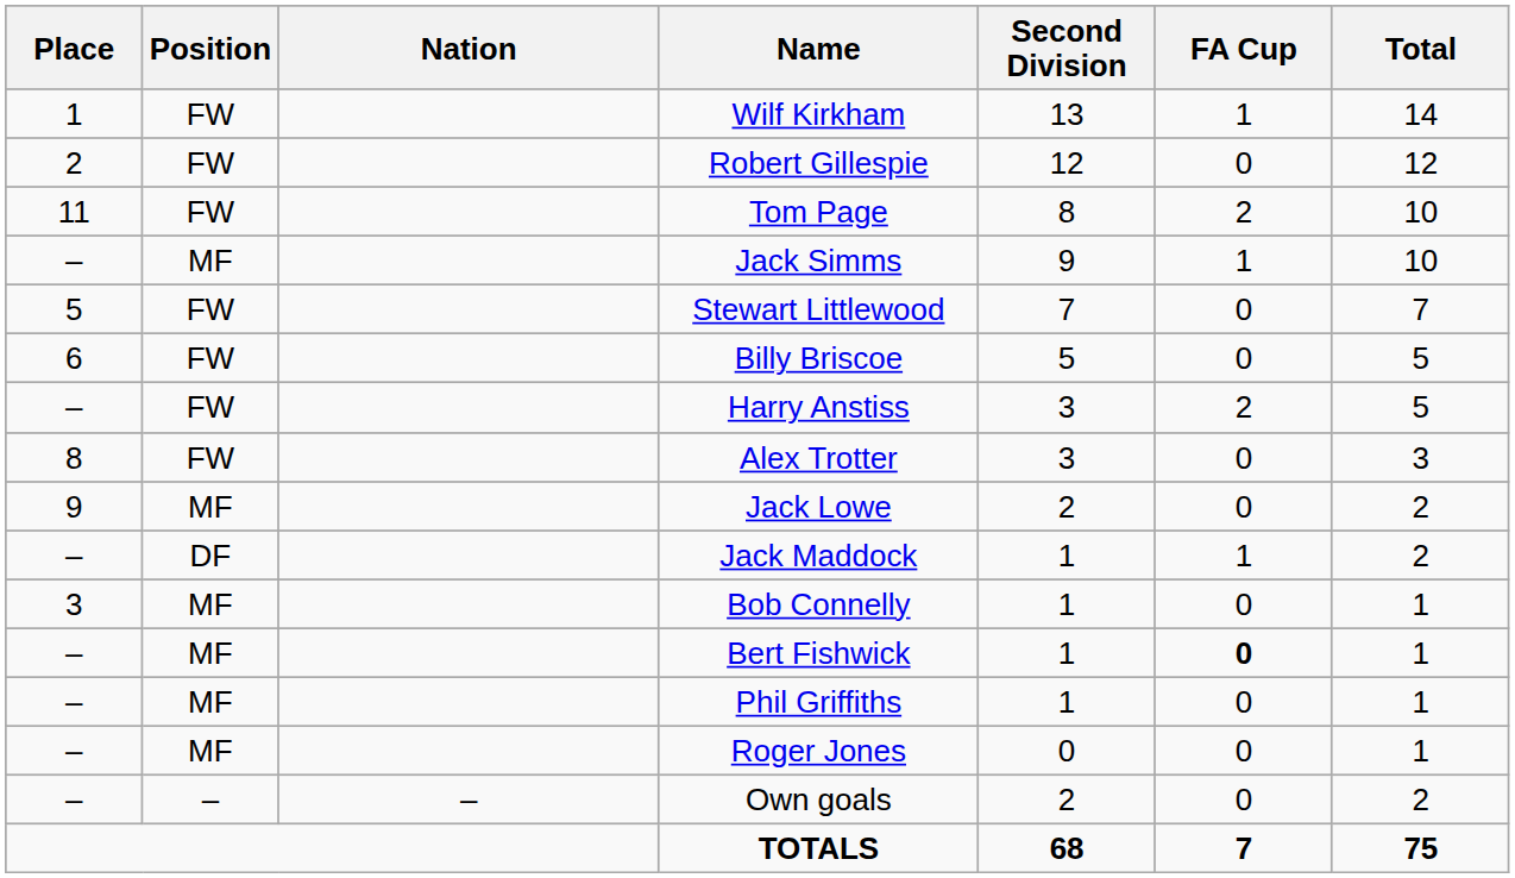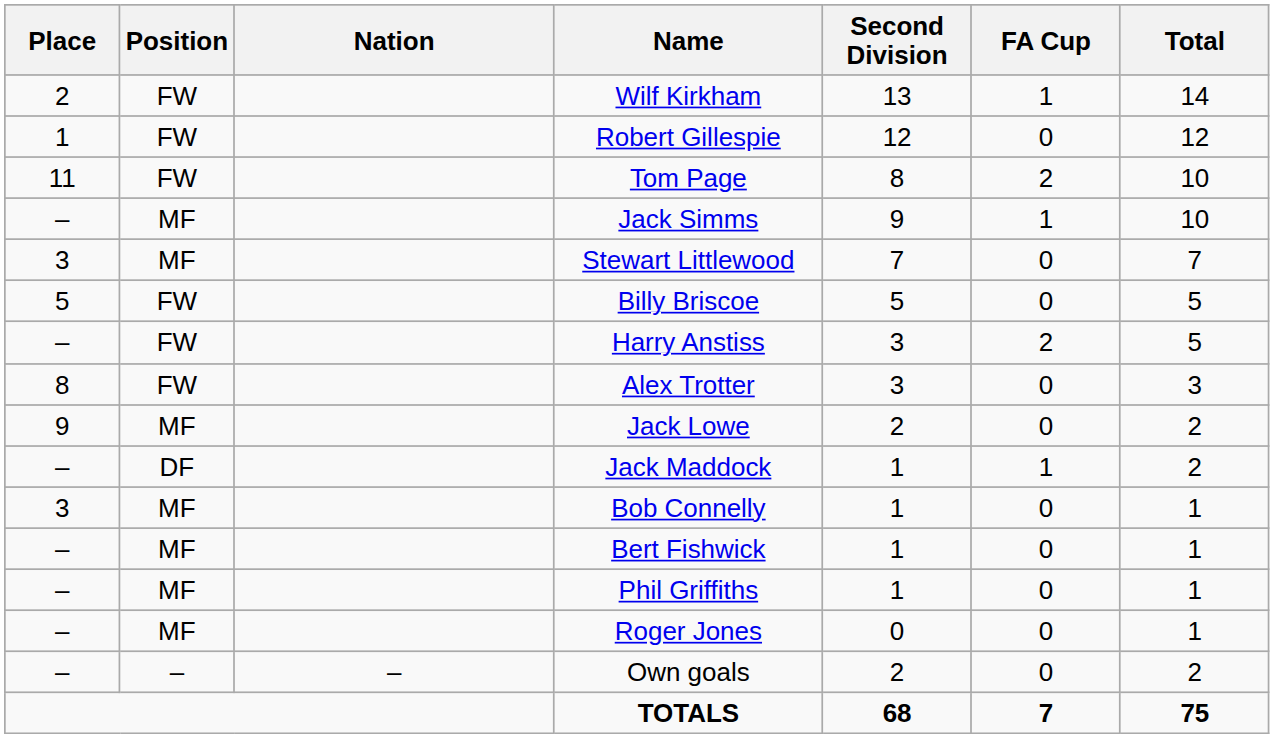 <table class="wikitable" style="font-size: 95%; text-align: center;">
 <tr>
 <th width=60>Place</th>
 <th width=60>Position</th>
 <th width=180>Nation</th>
 <th width=150>Name</th>
 <th width=80>Second Division</th>
 <th width=80>FA Cup</th>
 <th width=80>Total</th>
 </tr>
 <tr>
-<td>1</td>
+<td>2</td>
 <td>FW</td>
 <td></td>
 <td><a href='#'>Wilf Kirkham</a></td>
 <td>13</td>
 <td>1</td>
 <td>14</td>
 </tr>
 <tr>
-<td>2</td>
+<td>1</td>
 <td>FW</td>
 <td></td>
 <td><a href='#'>Robert Gillespie</a></td>
 <td>12</td>
 <td>0</td>
 <td>12</td>
 </tr>
 <tr>
 <td>11</td>
 <td>FW</td>
 <td></td>
 <td><a href='#'>Tom Page</a></td>
 <td>8</td>
 <td>2</td>
 <td>10</td>
 </tr>
 <tr>
 <td>–</td>
 <td>MF</td>
 <td></td>
 <td><a href='#'>Jack Simms</a></td>
 <td>9</td>
 <td>1</td>
 <td>10</td>
 </tr>
 <tr>
-<td>5</td>
-<td>FW</td>
+<td>3</td>
+<td>MF</td>
 <td></td>
 <td><a href='#'>Stewart Littlewood</a></td>
 <td>7</td>
 <td>0</td>
 <td>7</td>
 </tr>
 <tr>
-<td>6</td>
+<td>5</td>
 <td>FW</td>
 <td></td>
 <td><a href='#'>Billy Briscoe</a></td>
 <td>5</td>
 <td>0</td>
 <td>5</td>
 </tr>
 <tr>
 <td>–</td>
 <td>FW</td>
 <td></td>
 <td><a href='#'>Harry Anstiss</a></td>
 <td>3</td>
 <td>2</td>
 <td>5</td>
 </tr>
 <tr>
 <td>8</td>
 <td>FW</td>
 <td></td>
 <td><a href='#'>Alex Trotter</a></td>
 <td>3</td>
 <td>0</td>
 <td>3</td>
 </tr>
 <tr>
 <td>9</td>
 <td>MF</td>
 <td></td>
 <td><a href='#'>Jack Lowe</a></td>
 <td>2</td>
 <td>0</td>
 <td>2</td>
 </tr>
 <tr>
 <td>–</td>
 <td>DF</td>
 <td></td>
 <td><a href='#'>Jack Maddock</a></td>
 <td>1</td>
 <td>1</td>
 <td>2</td>
 </tr>
 <tr>
 <td>3</td>
 <td>MF</td>
 <td></td>
 <td><a href='#'>Bob Connelly</a></td>
 <td>1</td>
 <td>0</td>
 <td>1</td>
 </tr>
 <tr>
 <td>–</td>
 <td>MF</td>
 <td></td>
 <td><a href='#'>Bert Fishwick</a></td>
 <td>1</td>
-<td><strong>0</strong></td>
+<td>0</td>
 <td>1</td>
 </tr>
 <tr>
 <td>–</td>
 <td>MF</td>
 <td></td>
 <td><a href='#'>Phil Griffiths</a></td>
 <td>1</td>
 <td>0</td>
 <td>1</td>
 </tr>
 <tr>
 <td>–</td>
 <td>MF</td>
 <td></td>
 <td><a href='#'>Roger Jones</a></td>
 <td>0</td>
 <td>0</td>
 <td>1</td>
 </tr>
 <tr>
 <td>–</td>
 <td>–</td>
 <td>–</td>
 <td>Own goals</td>
 <td>2</td>
 <td>0</td>
 <td>2</td>
 </tr>
 <tr>
 <td colspan="3"></td>
 <td><strong>TOTALS</strong></td>
 <td><strong>68</strong></td>
 <td><strong>7</strong></td>
 <td><strong>75</strong></td>
 </tr>
 </table>
